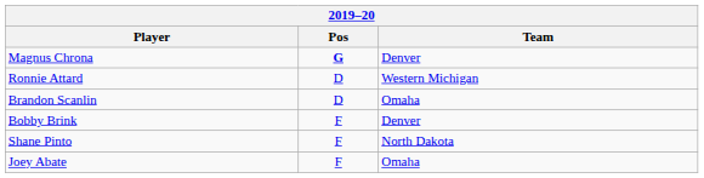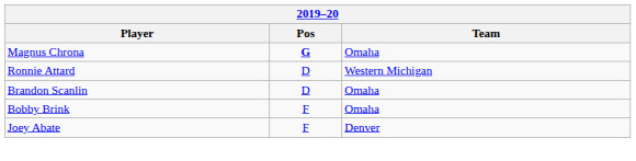 <table class="wikitable" width=95%>
 <tr>
 <th colspan=3><a href='#'>2019–20</a></th>
 </tr>
 <tr>
 <th>Player</th>
 <th>Pos</th>
 <th>Team</th>
 </tr>
 <tr>
 <td><a href='#'>Magnus Chrona</a></td>
 <td align=center><strong><a href='#'>G</a></strong></td>
-<td><a href='#'>Denver</a></td>
+<td><a href='#'>Omaha</a></td>
 </tr>
 <tr>
 <td><a href='#'>Ronnie Attard</a></td>
 <td align=center><a href='#'>D</a></td>
 <td><a href='#'>Western Michigan</a></td>
 </tr>
 <tr>
 <td><a href='#'>Brandon Scanlin</a></td>
 <td align=center><a href='#'>D</a></td>
 <td><a href='#'>Omaha</a></td>
 </tr>
 <tr>
 <td><a href='#'>Bobby Brink</a></td>
 <td align=center><a href='#'>F</a></td>
-<td><a href='#'>Denver</a></td>
-</tr>
-<tr>
-<td><a href='#'>Shane Pinto</a></td>
-<td align=center><a href='#'>F</a></td>
-<td><a href='#'>North Dakota</a></td>
+<td><a href='#'>Omaha</a></td>
 </tr>
 <tr>
 <td><a href='#'>Joey Abate</a></td>
 <td align=center><a href='#'>F</a></td>
-<td><a href='#'>Omaha</a></td>
+<td><a href='#'>Denver</a></td>
 </tr>
 </table>
